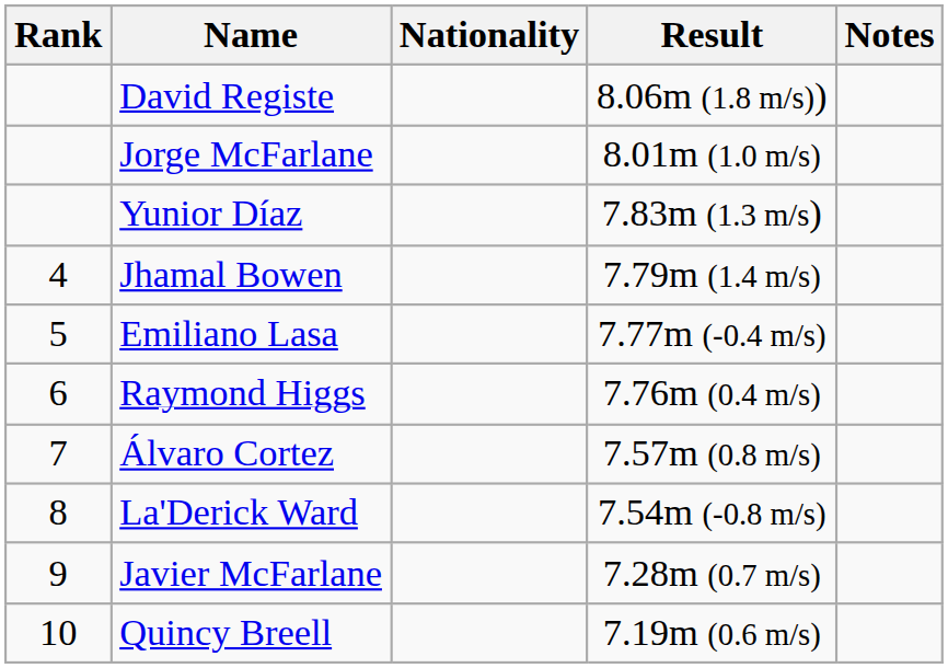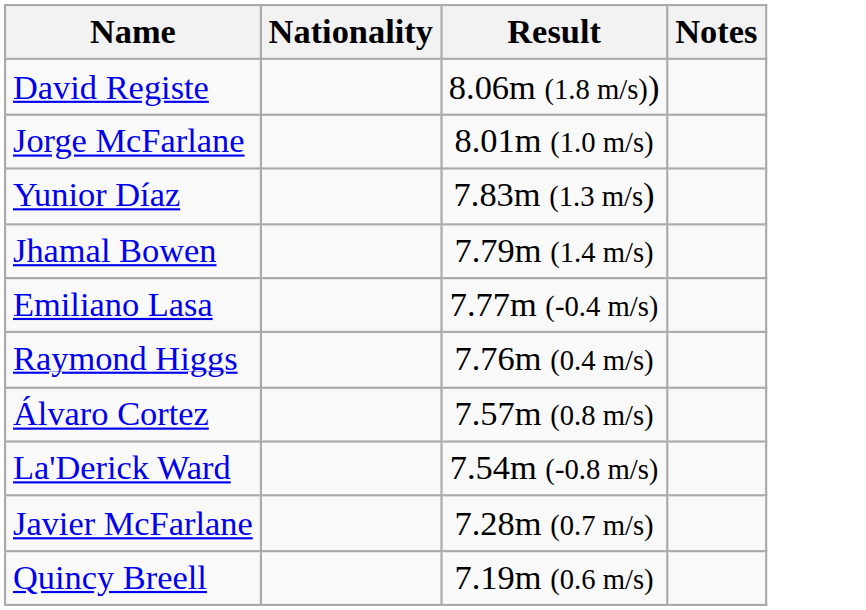 <table class="wikitable sortable" style="text-align:center">
 <tr>
-<th>Rank</th>
 <th>Name</th>
 <th>Nationality</th>
 <th>Result</th>
 <th>Notes</th>
 </tr>
 <tr>
-<td></td>
 <td align=left><a href='#'>David Registe</a></td>
 <td></td>
 <td>8.06m <small>(1.8 m/s)</small>)</td>
 <td></td>
 </tr>
 <tr>
-<td></td>
 <td align=left><a href='#'>Jorge McFarlane</a></td>
 <td></td>
 <td>8.01m <small>(1.0 m/s)</small></td>
 <td></td>
 </tr>
 <tr>
-<td></td>
 <td align=left><a href='#'>Yunior Díaz</a></td>
 <td></td>
 <td>7.83m <small>(1.3 m/s</small>)</td>
 <td></td>
 </tr>
 <tr>
-<td>4</td>
 <td align=left><a href='#'>Jhamal Bowen</a></td>
 <td></td>
 <td>7.79m <small>(1.4 m/s)</small></td>
 <td></td>
 </tr>
 <tr>
-<td>5</td>
 <td align=left><a href='#'>Emiliano Lasa</a></td>
 <td></td>
 <td>7.77m <small>(-0.4 m/s)</small></td>
 <td></td>
 </tr>
 <tr>
-<td>6</td>
 <td align=left><a href='#'>Raymond Higgs</a></td>
 <td></td>
 <td>7.76m <small>(0.4 m/s)</small></td>
 <td></td>
 </tr>
 <tr>
-<td>7</td>
 <td align=left><a href='#'>Álvaro Cortez</a></td>
 <td></td>
 <td>7.57m <small>(0.8 m/s)</small></td>
 <td></td>
 </tr>
 <tr>
-<td>8</td>
 <td align=left><a href='#'>La'Derick Ward</a></td>
 <td></td>
 <td>7.54m <small>(-0.8 m/s)</small></td>
 <td></td>
 </tr>
 <tr>
-<td>9</td>
 <td align=left><a href='#'>Javier McFarlane</a></td>
 <td></td>
 <td>7.28m <small>(0.7 m/s)</small></td>
 <td></td>
 </tr>
 <tr>
-<td>10</td>
 <td align=left><a href='#'>Quincy Breell</a></td>
 <td></td>
 <td>7.19m <small>(0.6 m/s)</small></td>
 <td></td>
 </tr>
 </table>
